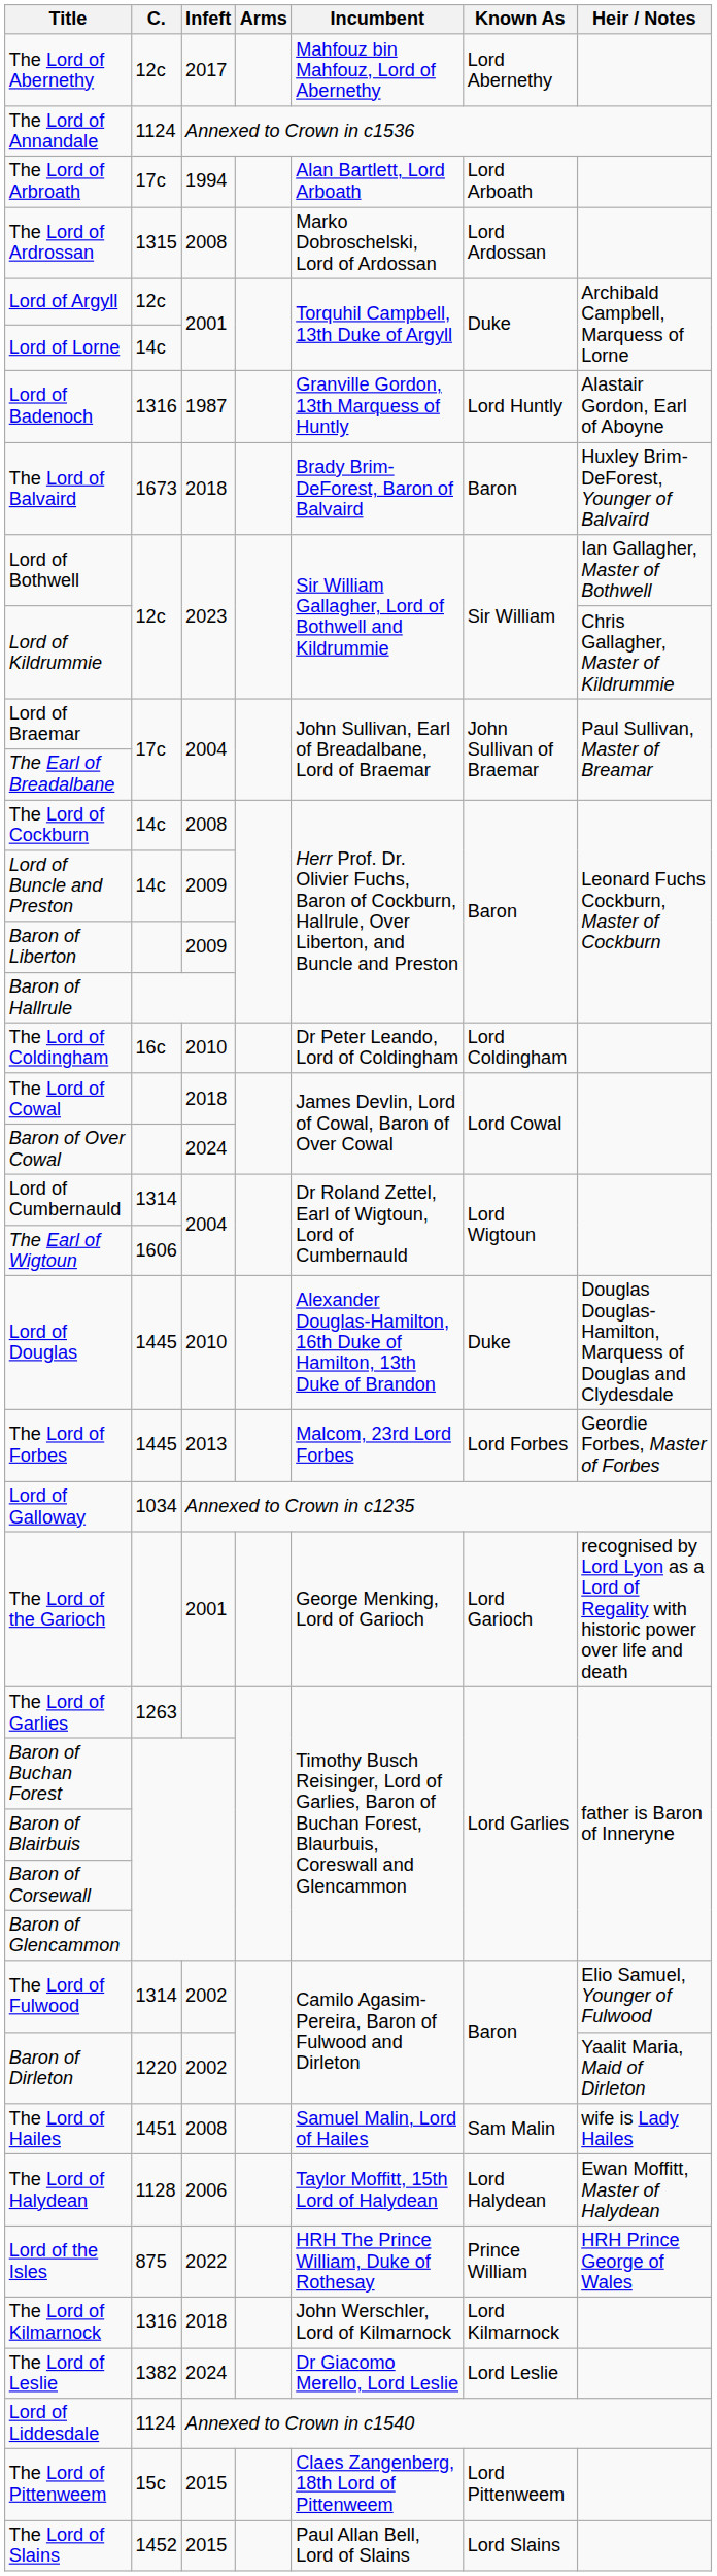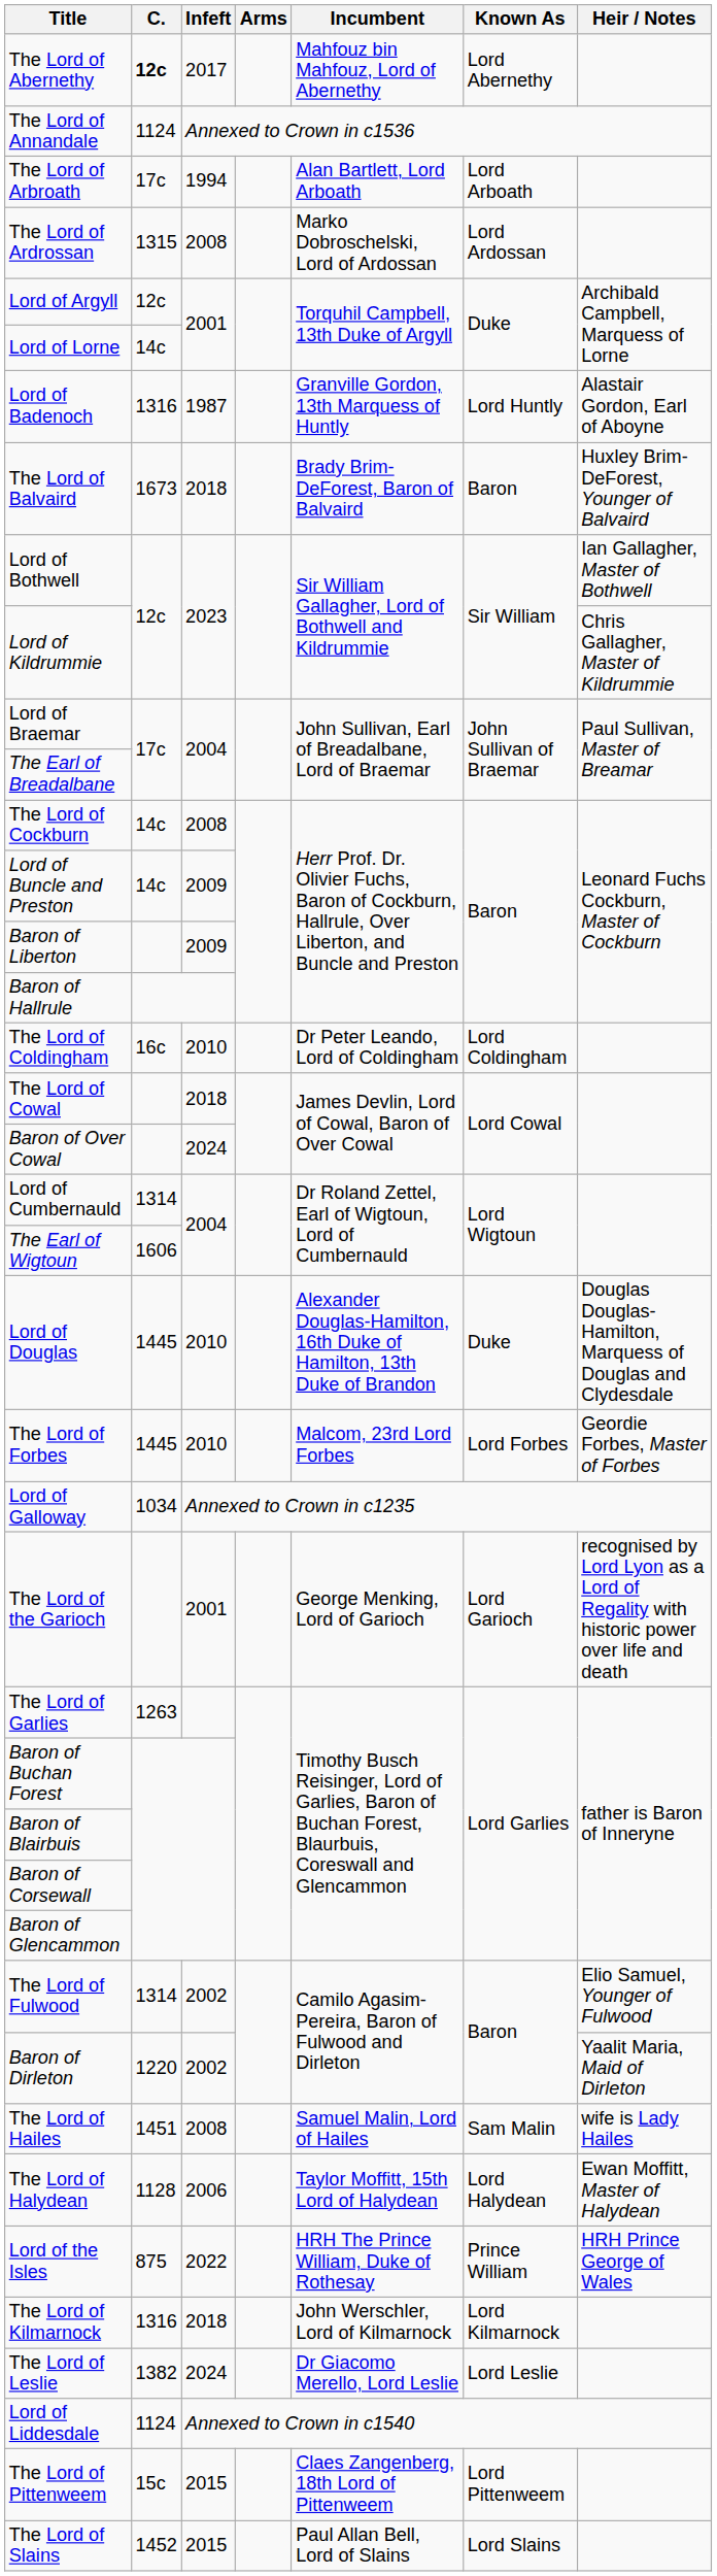 <table class="wikitable">
 <tr>
 <th>Title</th>
 <th>C.</th>
 <th>Infeft</th>
 <th>Arms</th>
 <th>Incumbent</th>
 <th>Known As</th>
 <th>Heir / Notes</th>
 </tr>
 <tr>
 <td>The <a href='#'>Lord of Abernethy</a></td>
-<td>12c</td>
+<td><strong>12c</strong></td>
 <td>2017</td>
 <td> </td>
 <td><a href='#'>Mahfouz bin Mahfouz, Lord of Abernethy</a></td>
 <td>Lord Abernethy</td>
 <td></td>
 </tr>
 <tr>
 <td>The <a href='#'>Lord of Annandale</a></td>
 <td>1124</td>
 <td colspan="5"><em>Annexed to Crown in c1536</em></td>
 </tr>
 <tr>
 <td>The <a href='#'>Lord of Arbroath</a></td>
 <td>17c</td>
 <td>1994</td>
 <td> </td>
 <td><a href='#'>Alan Bartlett, Lord Arboath</a></td>
 <td>Lord Arboath</td>
 <td></td>
 </tr>
 <tr>
 <td>The <a href='#'>Lord of Ardrossan</a></td>
 <td>1315</td>
 <td>2008</td>
 <td> </td>
 <td>Marko Dobroschelski, Lord of Ardossan</td>
 <td>Lord Ardossan</td>
 <td></td>
 </tr>
 <tr>
 <td><a href='#'>Lord of Argyll</a></td>
 <td>12c</td>
 <td rowspan=2>2001</td>
 <td rowspan=2> </td>
 <td rowspan=2><a href='#'>Torquhil Campbell, 13th Duke of Argyll</a></td>
 <td rowspan=2>Duke</td>
 <td rowspan="2">Archibald Campbell, Marquess of Lorne</td>
 </tr>
 <tr>
 <td><a href='#'>Lord of Lorne</a></td>
 <td>14c</td>
 </tr>
 <tr>
 <td><a href='#'>Lord of Badenoch</a></td>
 <td>1316</td>
 <td>1987</td>
 <td> </td>
 <td><a href='#'>Granville Gordon, 13th Marquess of Huntly</a></td>
 <td>Lord Huntly</td>
 <td>Alastair Gordon, Earl of Aboyne</td>
 </tr>
 <tr>
 <td>The <a href='#'>Lord of Balvaird</a></td>
 <td>1673</td>
 <td>2018</td>
 <td> </td>
 <td><a href='#'>Brady Brim-DeForest, Baron of Balvaird</a></td>
 <td>Baron</td>
 <td>Huxley Brim-DeForest, <em>Younger of Balvaird</em></td>
 </tr>
 <tr>
 <td>Lord of Bothwell</td>
 <td rowspan="2">12c</td>
 <td rowspan="2">2023</td>
 <td rowspan="2"> </td>
 <td rowspan="2"><a href='#'>Sir William Gallagher, Lord of Bothwell and Kildrummie</a> </td>
 <td rowspan="2">Sir William</td>
 <td>Ian Gallagher, <em>Master of Bothwell</em></td>
 </tr>
 <tr>
 <td><em>Lord of Kildrummie</em></td>
 <td>Chris Gallagher, <em>Master of Kildrummie</em></td>
 </tr>
 <tr>
 <td>Lord of Braemar</td>
 <td rowspan=2>17c</td>
 <td rowspan=2>2004</td>
 <td rowspan=2> </td>
 <td rowspan=2>John Sullivan, Earl of Breadalbane, Lord of Braemar</td>
 <td rowspan=2>John Sullivan of Braemar</td>
 <td rowspan=2>Paul Sullivan, <em>Master of Breamar</em></td>
 </tr>
 <tr>
 <td><em>The <a href='#'>Earl of Breadalbane</a></em></td>
 </tr>
 <tr>
 <td>The <a href='#'>Lord of Cockburn</a></td>
 <td>14c</td>
 <td>2008</td>
 <td rowspan=4> </td>
 <td rowspan=4><em>Herr</em> Prof. Dr. Olivier Fuchs, Baron of Cockburn, Hallrule, Over Liberton, and Buncle and Preston</td>
 <td rowspan=4>Baron</td>
 <td rowspan=4>Leonard Fuchs Cockburn, <em>Master of Cockburn</em></td>
 </tr>
 <tr>
 <td><em>Lord of Buncle and Preston</em></td>
 <td>14c</td>
 <td>2009</td>
 </tr>
 <tr>
 <td><em>Baron of Liberton</em></td>
 <td></td>
 <td>2009</td>
 </tr>
 <tr>
 <td><em>Baron of Hallrule</em></td>
 </tr>
 <tr>
 <td>The <a href='#'>Lord of Coldingham</a></td>
 <td>16c</td>
 <td>2010</td>
 <td> </td>
 <td>Dr Peter Leando, Lord of Coldingham</td>
 <td>Lord Coldingham</td>
 <td></td>
 </tr>
 <tr>
 <td>The <a href='#'>Lord of Cowal</a></td>
 <td></td>
 <td>2018</td>
 <td rowspan="2"> </td>
 <td rowspan="2">James Devlin, Lord of Cowal, Baron of Over Cowal</td>
 <td rowspan="2">Lord Cowal</td>
 <td rowspan="2"></td>
 </tr>
 <tr>
 <td><em>Baron of Over Cowal</em></td>
 <td></td>
 <td>2024</td>
 </tr>
 <tr>
 <td>Lord of Cumbernauld</td>
 <td>1314</td>
 <td rowspan="2">2004</td>
 <td rowspan="2"> </td>
 <td rowspan="2">Dr Roland Zettel, Earl of Wigtoun, Lord of Cumbernauld </td>
 <td rowspan="2">Lord Wigtoun</td>
 <td rowspan="2"></td>
 </tr>
 <tr>
 <td><em>The <a href='#'>Earl of Wigtoun</a></em></td>
 <td>1606</td>
 </tr>
 <tr>
 <td><a href='#'>Lord of Douglas</a></td>
 <td>1445</td>
 <td>2010</td>
 <td> </td>
 <td><a href='#'>Alexander Douglas-Hamilton, 16th Duke of Hamilton, 13th Duke of Brandon</a></td>
 <td>Duke</td>
 <td>Douglas Douglas-Hamilton, Marquess of Douglas and Clydesdale</td>
 </tr>
 <tr>
 <td>The <a href='#'>Lord of Forbes</a></td>
 <td>1445</td>
-<td>2013</td>
+<td>2010</td>
 <td> </td>
 <td><a href='#'>Malcom, 23rd Lord Forbes</a></td>
 <td>Lord Forbes</td>
 <td>Geordie Forbes, <em>Master of Forbes</em></td>
 </tr>
 <tr>
 <td><a href='#'>Lord of Galloway</a></td>
 <td>1034</td>
 <td colspan="5"><em>Annexed to Crown in c1235</em></td>
 </tr>
 <tr>
 <td>The <a href='#'>Lord of the Garioch</a></td>
 <td></td>
 <td>2001</td>
 <td> </td>
 <td>George Menking, Lord of Garioch</td>
 <td>Lord Garioch</td>
 <td>recognised by <a href='#'>Lord Lyon</a> as a <a href='#'>Lord of Regality</a> with historic power over life and death</td>
 </tr>
 <tr>
 <td>The <a href='#'>Lord of Garlies</a></td>
 <td>1263</td>
 <td></td>
 <td rowspan="5"> </td>
 <td rowspan="5">Timothy Busch Reisinger, Lord of Garlies, Baron of Buchan Forest, Blaurbuis, Coreswall and Glencammon</td>
 <td rowspan="5">Lord Garlies</td>
 <td rowspan="5">father is Baron of Inneryne</td>
 </tr>
 <tr>
 <td><em>Baron of Buchan Forest</em></td>
 </tr>
 <tr>
 <td><em>Baron of Blairbuis</em></td>
 </tr>
 <tr>
 <td><em>Baron of Corsewall</em></td>
 </tr>
 <tr>
 <td><em>Baron of Glencammon</em></td>
 </tr>
 <tr>
 <td>The <a href='#'>Lord of Fulwood</a></td>
 <td>1314</td>
 <td>2002</td>
 <td rowspan=2> </td>
 <td rowspan=2>Camilo Agasim-Pereira, Baron of Fulwood and Dirleton</td>
 <td rowspan="2">Baron</td>
 <td>Elio Samuel, <em>Younger of Fulwood</em></td>
 </tr>
 <tr>
 <td><em>Baron of Dirleton</em></td>
 <td>1220</td>
 <td>2002</td>
 <td>Yaalit Maria, <em>Maid of Dirleton</em></td>
 </tr>
 <tr>
 <td>The <a href='#'>Lord of Hailes</a></td>
 <td>1451</td>
 <td>2008</td>
 <td> </td>
 <td><a href='#'>Samuel Malin, Lord of Hailes</a></td>
 <td>Sam Malin</td>
 <td>wife is <a href='#'>Lady Hailes</a></td>
 </tr>
 <tr>
 <td>The <a href='#'>Lord of Halydean</a></td>
 <td>1128</td>
 <td>2006</td>
 <td> </td>
 <td><a href='#'>Taylor Moffitt, 15th Lord of Halydean</a></td>
 <td>Lord Halydean</td>
 <td>Ewan Moffitt, <em>Master of Halydean</em></td>
 </tr>
 <tr>
 <td><a href='#'>Lord of the Isles</a></td>
 <td>875</td>
 <td>2022</td>
 <td> </td>
 <td><a href='#'>HRH The Prince William, Duke of Rothesay</a></td>
 <td>Prince William</td>
 <td><a href='#'>HRH Prince George of Wales</a></td>
 </tr>
 <tr>
 <td>The <a href='#'>Lord of Kilmarnock</a></td>
 <td>1316</td>
 <td>2018</td>
 <td> </td>
 <td>John Werschler, Lord of Kilmarnock</td>
 <td>Lord Kilmarnock</td>
 <td></td>
 </tr>
 <tr>
 <td>The <a href='#'>Lord of Leslie</a></td>
 <td>1382</td>
 <td>2024</td>
 <td> </td>
 <td><a href='#'>Dr Giacomo Merello, Lord Leslie</a></td>
 <td>Lord Leslie</td>
 <td></td>
 </tr>
 <tr>
 <td><a href='#'>Lord of Liddesdale</a></td>
 <td>1124</td>
 <td colspan="5"><em>Annexed to Crown in c1540</em></td>
 </tr>
 <tr>
 <td>The <a href='#'>Lord of Pittenweem</a></td>
 <td>15c</td>
 <td>2015</td>
 <td> </td>
 <td><a href='#'>Claes Zangenberg, 18th Lord of Pittenweem</a></td>
 <td>Lord Pittenweem</td>
 <td></td>
 </tr>
 <tr>
 <td>The <a href='#'>Lord of Slains</a></td>
 <td>1452</td>
 <td>2015</td>
 <td> </td>
 <td>Paul Allan Bell, Lord of Slains</td>
 <td>Lord Slains</td>
 <td></td>
 </tr>
 </table>
